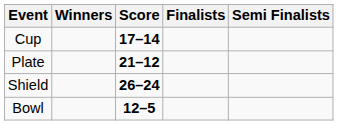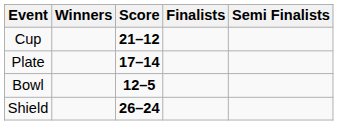 <table class="wikitable" style="text-align: center">
 <tr>
 <th>Event</th>
 <th>Winners</th>
 <th>Score</th>
 <th>Finalists</th>
 <th>Semi Finalists</th>
 </tr>
 <tr>
 <td>Cup</td>
 <td align=left><strong></strong></td>
-<td><strong>17–14</strong></td>
+<td><strong>21–12</strong></td>
 <td align=left></td>
 <td align=left><br></td>
 </tr>
 <tr>
 <td>Plate</td>
 <td align=left><strong></strong></td>
-<td><strong>21–12</strong></td>
+<td><strong>17–14</strong></td>
+<td align=left></td>
+<td align=left><br></td>
+</tr>
+<tr>
+<td>Bowl</td>
+<td align=left><strong></strong></td>
+<td><strong>12–5</strong></td>
 <td align=left></td>
 <td align=left><br></td>
 </tr>
 <tr>
 <td>Shield</td>
 <td align=left><strong></strong></td>
 <td><strong>26–24</strong></td>
 <td align=left></td>
 <td align=left><br></td>
 </tr>
-<tr>
-<td>Bowl</td>
-<td align=left><strong></strong></td>
-<td><strong>12–5</strong></td>
-<td align=left></td>
-<td align=left><br></td>
-</tr>
 </table>
